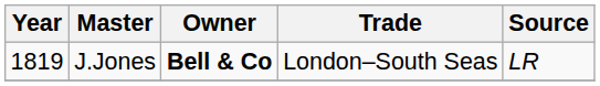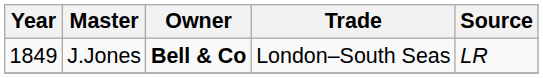 <table class=" wikitable">
 <tr>
 <th>Year</th>
 <th>Master</th>
 <th>Owner</th>
 <th>Trade</th>
 <th>Source</th>
 </tr>
 <tr>
-<td>1819</td>
+<td>1849</td>
 <td>J.Jones</td>
 <td><strong>Bell & Co</strong></td>
 <td>London–South Seas</td>
 <td><em>LR</em></td>
 </tr>
 <tr>
 </tr>
 </table>
